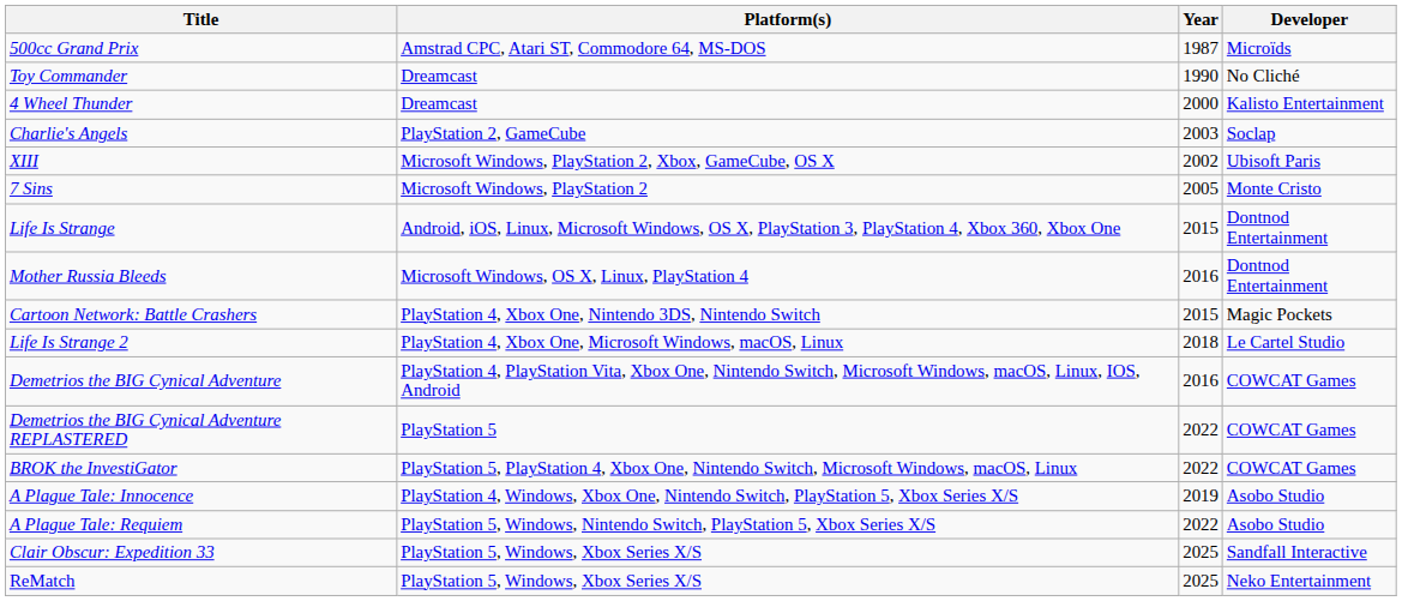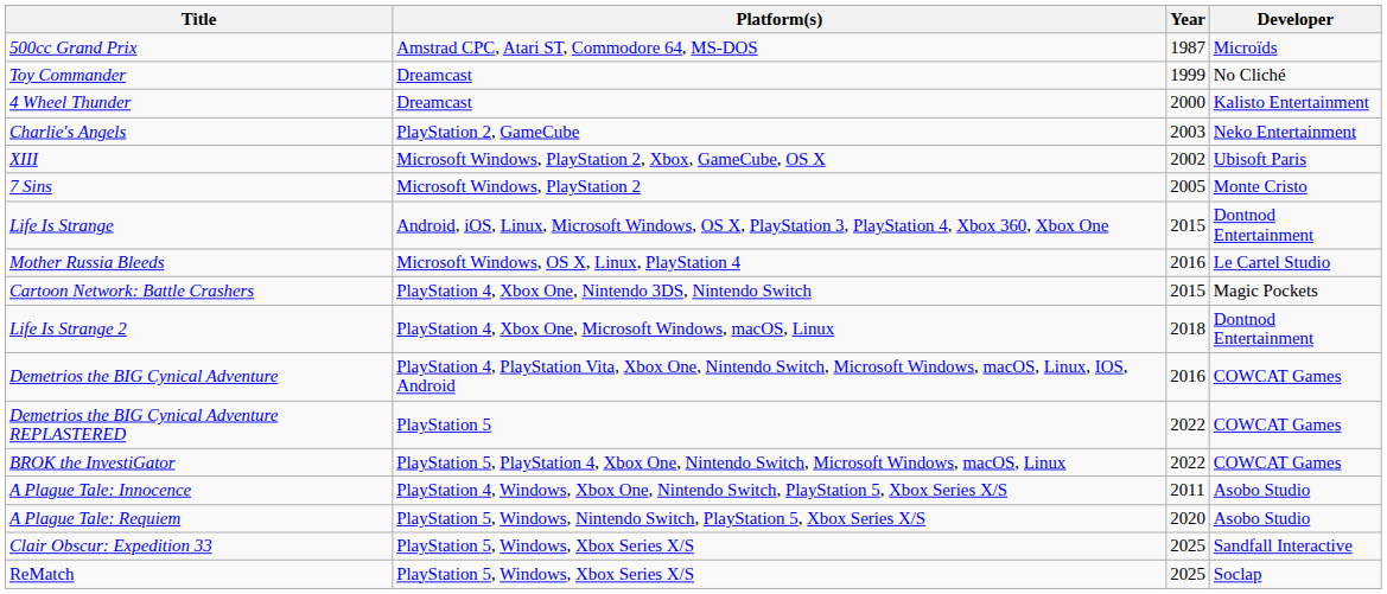 <table class="sortable wikitable">
 <tr>
 <th>Title</th>
 <th>Platform(s)</th>
 <th>Year</th>
 <th>Developer</th>
 </tr>
 <tr>
 <td><em><a href='#'>500cc Grand Prix</a></em></td>
 <td><a href='#'>Amstrad CPC</a>, <a href='#'>Atari ST</a>, <a href='#'>Commodore 64</a>, <a href='#'>MS-DOS</a></td>
 <td>1987</td>
 <td><a href='#'>Microïds</a></td>
 </tr>
 <tr>
 <td><em><a href='#'>Toy Commander</a></em></td>
 <td><a href='#'>Dreamcast</a></td>
-<td>1990</td>
+<td>1999</td>
 <td>No Cliché</td>
 </tr>
 <tr>
 <td><em><a href='#'>4 Wheel Thunder</a></em></td>
 <td><a href='#'>Dreamcast</a></td>
 <td>2000</td>
 <td><a href='#'>Kalisto Entertainment</a></td>
 </tr>
 <tr>
 <td><em><a href='#'>Charlie's Angels</a></em></td>
 <td><a href='#'>PlayStation 2</a>, <a href='#'>GameCube</a></td>
 <td>2003</td>
-<td><a href='#'>Soclap</a></td>
+<td><a href='#'>Neko Entertainment</a></td>
 </tr>
 <tr>
 <td><em><a href='#'>XIII</a></em></td>
 <td><a href='#'>Microsoft Windows</a>, <a href='#'>PlayStation 2</a>, <a href='#'>Xbox</a>, <a href='#'>GameCube</a>, <a href='#'>OS X</a></td>
 <td>2002</td>
 <td><a href='#'>Ubisoft Paris</a></td>
 </tr>
 <tr>
 <td><em><a href='#'>7 Sins</a></em></td>
 <td><a href='#'>Microsoft Windows</a>, <a href='#'>PlayStation 2</a></td>
 <td>2005</td>
 <td><a href='#'>Monte Cristo</a></td>
 </tr>
 <tr>
 <td><em><a href='#'>Life Is Strange</a></em></td>
 <td><a href='#'>Android</a>, <a href='#'>iOS</a>, <a href='#'>Linux</a>, <a href='#'>Microsoft Windows</a>, <a href='#'>OS X</a>, <a href='#'>PlayStation 3</a>, <a href='#'>PlayStation 4</a>, <a href='#'>Xbox 360</a>, <a href='#'>Xbox One</a></td>
 <td>2015</td>
 <td><a href='#'>Dontnod Entertainment</a></td>
 </tr>
 <tr>
 <td><em><a href='#'>Mother Russia Bleeds</a></em></td>
 <td><a href='#'>Microsoft Windows</a>, <a href='#'>OS X</a>, <a href='#'>Linux</a>, <a href='#'>PlayStation 4</a></td>
 <td>2016</td>
-<td><a href='#'>Dontnod Entertainment</a></td>
+<td><a href='#'>Le Cartel Studio</a></td>
 </tr>
 <tr>
 <td><em><a href='#'>Cartoon Network: Battle Crashers</a></em></td>
 <td><a href='#'>PlayStation 4</a>, <a href='#'>Xbox One</a>, <a href='#'>Nintendo 3DS</a>, <a href='#'>Nintendo Switch</a></td>
 <td>2015</td>
 <td>Magic Pockets</td>
 </tr>
 <tr>
 <td><em><a href='#'>Life Is Strange 2</a></em></td>
 <td><a href='#'>PlayStation 4</a>, <a href='#'>Xbox One</a>, <a href='#'>Microsoft Windows</a>, <a href='#'>macOS</a>, <a href='#'>Linux</a></td>
 <td>2018</td>
-<td><a href='#'>Le Cartel Studio</a></td>
+<td><a href='#'>Dontnod Entertainment</a></td>
 </tr>
 <tr>
 <td><em><a href='#'>Demetrios the BIG Cynical Adventure</a></em></td>
 <td><a href='#'>PlayStation 4</a>, <a href='#'>PlayStation Vita</a>, <a href='#'>Xbox One</a>, <a href='#'>Nintendo Switch</a>, <a href='#'>Microsoft Windows</a>, <a href='#'>macOS</a>, <a href='#'>Linux</a>, <a href='#'>IOS</a>, <a href='#'>Android</a></td>
 <td>2016</td>
 <td><a href='#'>COWCAT Games</a></td>
 </tr>
 <tr>
 <td><em><a href='#'>Demetrios the BIG Cynical Adventure REPLASTERED</a></em></td>
 <td><a href='#'>PlayStation 5</a></td>
 <td>2022</td>
 <td><a href='#'>COWCAT Games</a></td>
 </tr>
 <tr>
 <td><em><a href='#'>BROK the InvestiGator</a></em></td>
 <td><a href='#'>PlayStation 5</a>, <a href='#'>PlayStation 4</a>, <a href='#'>Xbox One</a>, <a href='#'>Nintendo Switch</a>, <a href='#'>Microsoft Windows</a>, <a href='#'>macOS</a>, <a href='#'>Linux</a></td>
 <td>2022</td>
 <td><a href='#'>COWCAT Games</a></td>
 </tr>
 <tr>
 <td><em><a href='#'>A Plague Tale: Innocence</a></em></td>
 <td><a href='#'>PlayStation 4</a>, <a href='#'>Windows</a>, <a href='#'>Xbox One</a>, <a href='#'>Nintendo Switch</a>, <a href='#'>PlayStation 5</a>, <a href='#'>Xbox Series X/S</a></td>
-<td>2019</td>
+<td>2011</td>
 <td><a href='#'>Asobo Studio</a></td>
 </tr>
 <tr>
 <td><em><a href='#'>A Plague Tale: Requiem</a></em></td>
 <td><a href='#'>PlayStation 5</a>, <a href='#'>Windows</a>, <a href='#'>Nintendo Switch</a>, <a href='#'>PlayStation 5</a>, <a href='#'>Xbox Series X/S</a></td>
-<td>2022</td>
+<td>2020</td>
 <td><a href='#'>Asobo Studio</a></td>
 </tr>
 <tr>
 <td><em><a href='#'>Clair Obscur: Expedition 33</a></em></td>
 <td><a href='#'>PlayStation 5</a>, <a href='#'>Windows</a>, <a href='#'>Xbox Series X/S</a></td>
 <td>2025</td>
 <td><a href='#'>Sandfall Interactive</a></td>
 </tr>
 <tr>
 <td><a href='#'>ReMatch</a></td>
 <td><a href='#'>PlayStation 5</a>, <a href='#'>Windows</a>, <a href='#'>Xbox Series X/S</a></td>
 <td>2025</td>
-<td><a href='#'>Neko Entertainment</a></td>
+<td><a href='#'>Soclap</a></td>
 </tr>
 </table>
